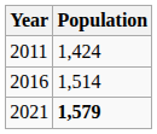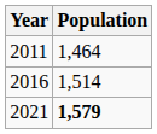 <table class="wikitable">
 <tr>
 <th>Year</th>
 <th>Population</th>
 </tr>
 <tr>
 <td>2011</td>
-<td>1,424</td>
+<td>1,464</td>
 </tr>
 <tr>
 <td>2016</td>
 <td>1,514</td>
 </tr>
 <tr>
 <td>2021</td>
 <td><strong>1,579</strong></td>
 </tr>
 </table>
